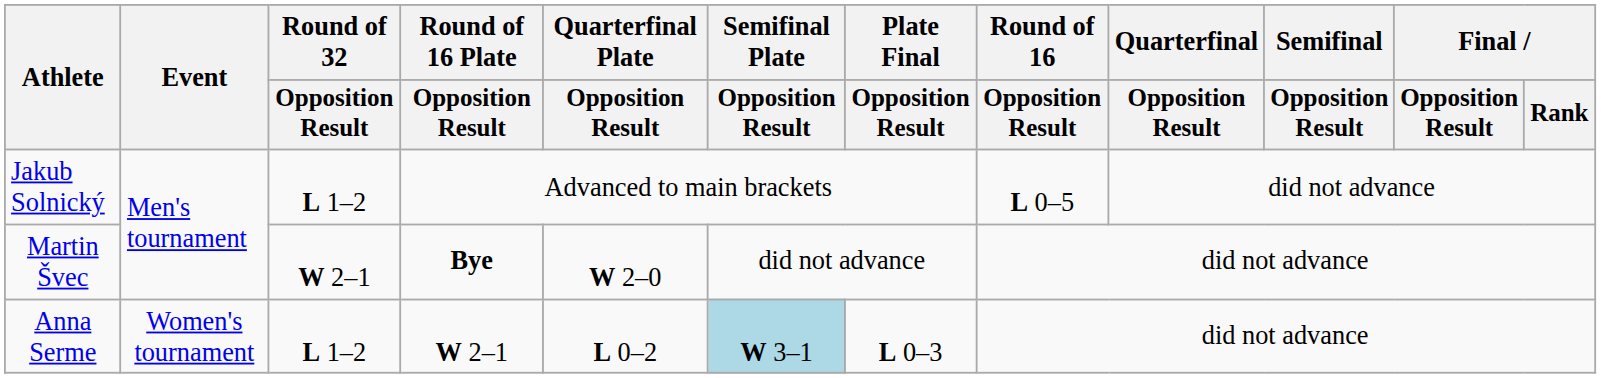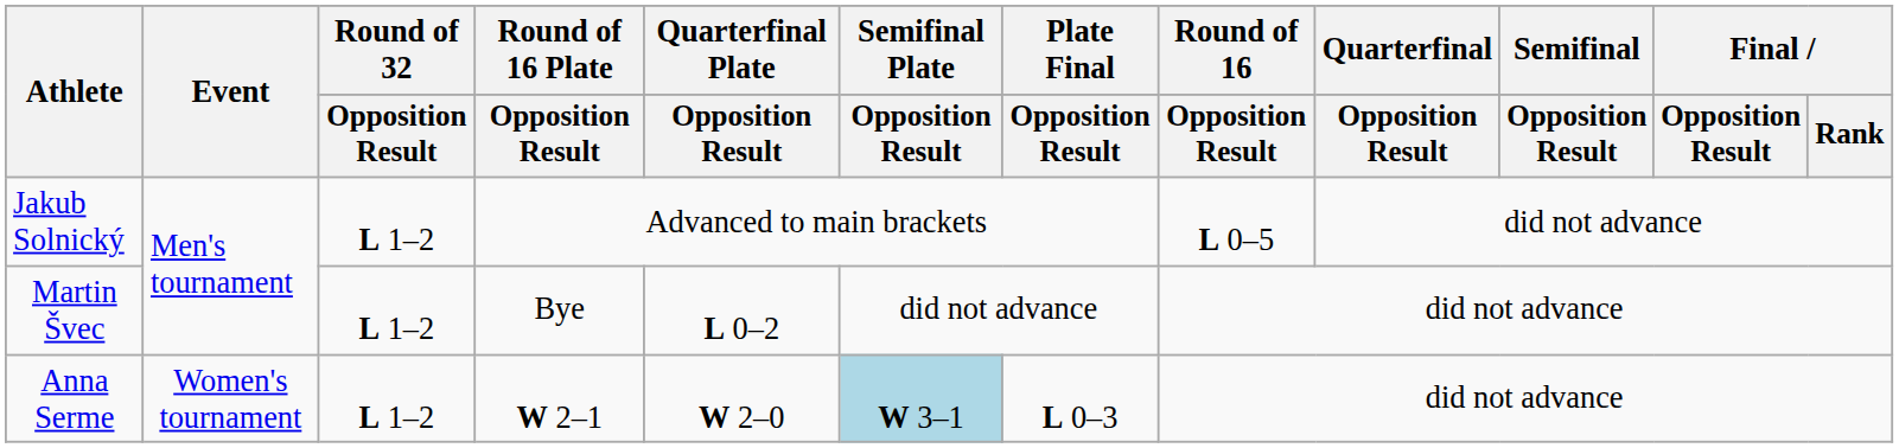 <table class="wikitable" style="font-size:90%;text-align:center">
 <tr>
 <th rowspan="2">Athlete</th>
 <th rowspan="2">Event</th>
 <th>Round of 32</th>
 <th>Round of 16 Plate</th>
 <th>Quarterfinal Plate</th>
 <th>Semifinal Plate</th>
 <th>Plate Final</th>
 <th>Round of 16</th>
 <th>Quarterfinal</th>
 <th>Semifinal</th>
 <th colspan="2">Final / </th>
 </tr>
 <tr style="font-size:95%">
 <th>Opposition<br>Result</th>
 <th>Opposition<br>Result</th>
 <th>Opposition<br>Result</th>
 <th>Opposition<br>Result</th>
 <th>Opposition<br>Result</th>
 <th>Opposition<br>Result</th>
 <th>Opposition<br>Result</th>
 <th>Opposition<br>Result</th>
 <th>Opposition<br>Result</th>
 <th>Rank</th>
 </tr>
 <tr>
 <td align="left"><a href='#'>Jakub Solnický</a></td>
 <td rowspan="2" align="left"><a href='#'>Men's tournament</a></td>
 <td><br><strong>L</strong> 1–2</td>
 <td colspan="4">Advanced to main brackets</td>
 <td><br><strong>L</strong> 0–5</td>
 <td colspan="4">did not advance</td>
 </tr>
 <tr>
 <td><a href='#'>Martin Švec</a></td>
-<td><br><strong>W</strong> 2–1</td>
-<td><strong>Bye</strong></td>
-<td><br><strong>W</strong> 2–0</td>
+<td><br><strong>L</strong> 1–2</td>
+<td>Bye</td>
+<td><br><strong>L</strong> 0–2</td>
 <td colspan="2">did not advance</td>
 <td colspan="5">did not advance</td>
 </tr>
 <tr>
 <td><a href='#'>Anna Serme</a></td>
 <td><a href='#'>Women's tournament</a></td>
 <td><br><strong>L</strong> 1–2</td>
 <td><br><strong>W</strong> 2–1</td>
-<td><br><strong>L</strong> 0–2</td>
+<td><br><strong>W</strong> 2–0</td>
 <td style="background: lightblue;"><br><strong>W</strong> 3–1</td>
 <td><br><strong>L</strong> 0–3</td>
 <td colspan="5">did not advance</td>
 </tr>
 </table>
